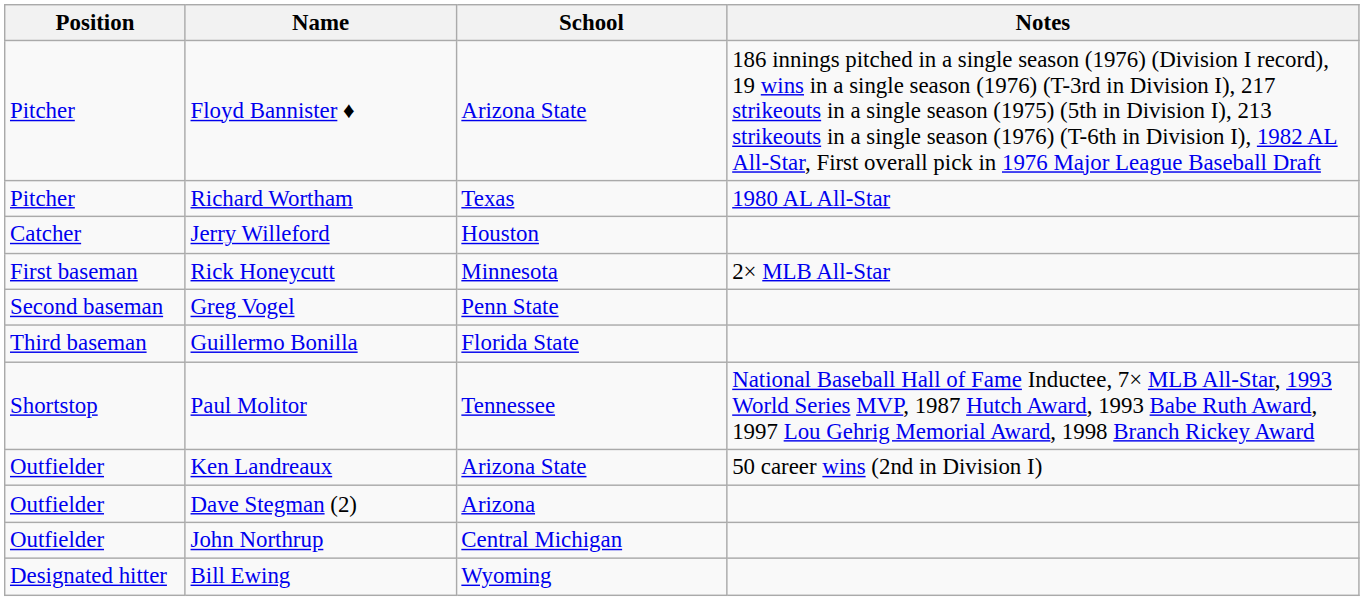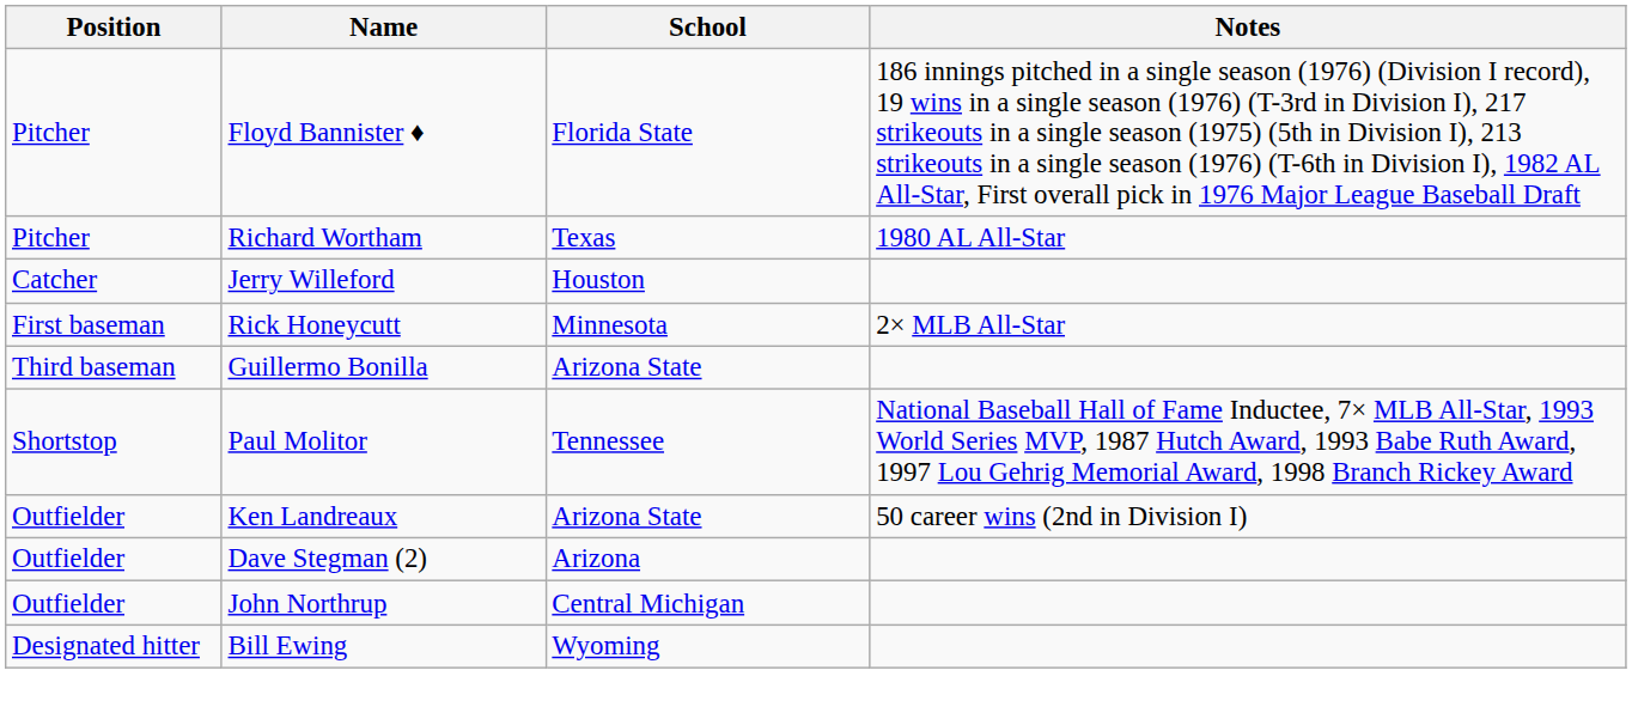 <table class="wikitable sortable" style="width:75%;">
 <tr>
 <th width=10%>Position</th>
 <th width=15%>Name</th>
 <th width=15%>School</th>
 <th width=35% class="unsortable">Notes</th>
 </tr>
 <tr>
 <td><a href='#'>Pitcher</a></td>
 <td><a href='#'>Floyd Bannister</a> ♦</td>
-<td><a href='#'>Arizona State</a></td>
+<td><a href='#'>Florida State</a></td>
 <td>186 innings pitched in a single season (1976) (Division I record), 19 <a href='#'>wins</a> in a single season (1976) (T-3rd in Division I), 217 <a href='#'>strikeouts</a> in a single season (1975) (5th in Division I), 213 <a href='#'>strikeouts</a> in a single season (1976) (T-6th in Division I), <a href='#'>1982 AL All-Star</a>, First overall pick in <a href='#'>1976 Major League Baseball Draft</a></td>
 </tr>
 <tr>
 <td><a href='#'>Pitcher</a></td>
 <td><a href='#'>Richard Wortham</a></td>
 <td><a href='#'>Texas</a></td>
 <td><a href='#'>1980 AL All-Star</a></td>
 </tr>
 <tr>
 <td><a href='#'>Catcher</a></td>
 <td><a href='#'>Jerry Willeford</a></td>
 <td><a href='#'>Houston</a></td>
 <td></td>
 </tr>
 <tr>
 <td><a href='#'>First baseman</a></td>
 <td><a href='#'>Rick Honeycutt</a></td>
 <td><a href='#'>Minnesota</a></td>
 <td>2× <a href='#'>MLB All-Star</a></td>
 </tr>
 <tr>
-<td><a href='#'>Second baseman</a></td>
-<td><a href='#'>Greg Vogel</a></td>
-<td><a href='#'>Penn State</a></td>
-<td></td>
-</tr>
-<tr>
 <td><a href='#'>Third baseman</a></td>
 <td><a href='#'>Guillermo Bonilla</a></td>
-<td><a href='#'>Florida State</a></td>
+<td><a href='#'>Arizona State</a></td>
 <td></td>
 </tr>
 <tr>
 <td><a href='#'>Shortstop</a></td>
 <td><a href='#'>Paul Molitor</a></td>
 <td><a href='#'>Tennessee</a></td>
 <td><a href='#'>National Baseball Hall of Fame</a> Inductee, 7× <a href='#'>MLB All-Star</a>, <a href='#'>1993 World Series</a> <a href='#'>MVP</a>, 1987 <a href='#'>Hutch Award</a>, 1993 <a href='#'>Babe Ruth Award</a>, 1997 <a href='#'>Lou Gehrig Memorial Award</a>, 1998 <a href='#'>Branch Rickey Award</a></td>
 </tr>
 <tr>
 <td><a href='#'>Outfielder</a></td>
 <td><a href='#'>Ken Landreaux</a></td>
 <td><a href='#'>Arizona State</a></td>
 <td>50 career <a href='#'>wins</a> (2nd in Division I)</td>
 </tr>
 <tr>
 <td><a href='#'>Outfielder</a></td>
 <td><a href='#'>Dave Stegman</a> (2)</td>
 <td><a href='#'>Arizona</a></td>
 <td></td>
 </tr>
 <tr>
 <td><a href='#'>Outfielder</a></td>
 <td><a href='#'>John Northrup</a></td>
 <td><a href='#'>Central Michigan</a></td>
 <td></td>
 </tr>
 <tr>
 <td><a href='#'>Designated hitter</a></td>
 <td><a href='#'>Bill Ewing</a></td>
 <td><a href='#'>Wyoming</a></td>
 <td></td>
 </tr>
 </table>
